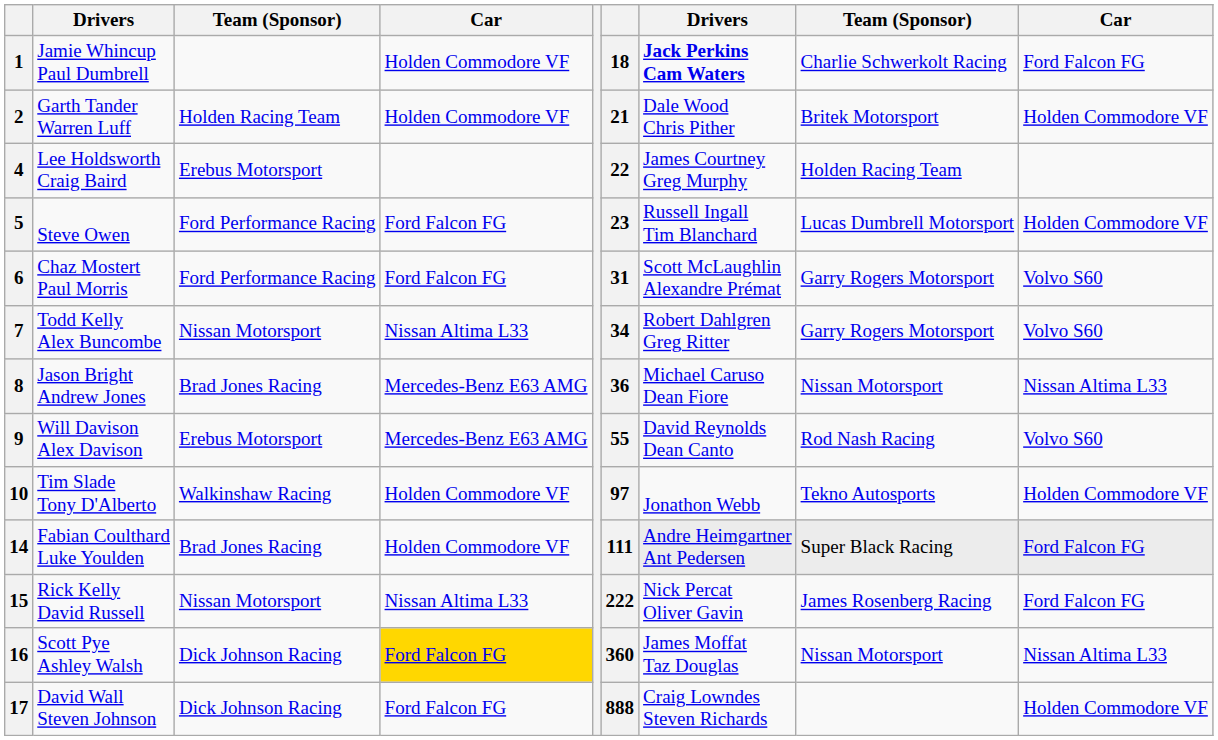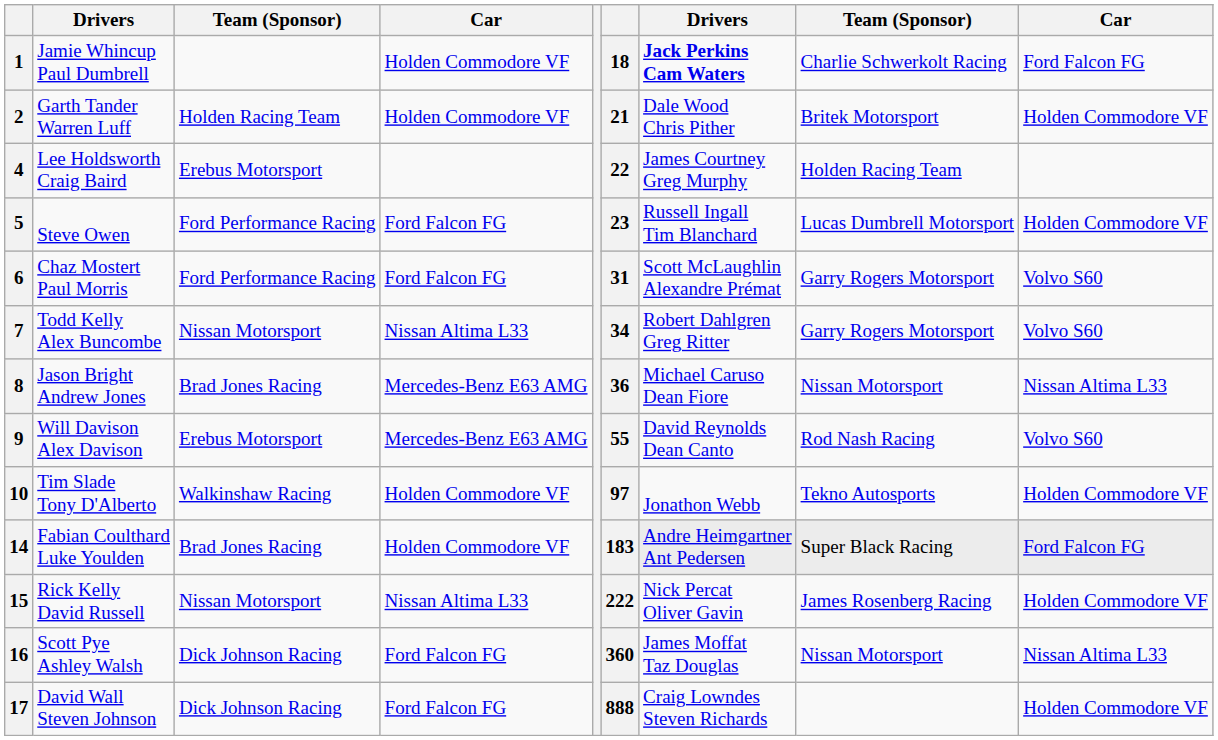 <table class="wikitable" style="font-size: 85%;">
 <tr>
 <th></th>
 <th>Drivers</th>
 <th>Team (Sponsor)</th>
 <th>Car</th>
 <th rowspan=14></th>
 <th></th>
 <th>Drivers</th>
 <th>Team (Sponsor)</th>
 <th>Car</th>
 </tr>
 <tr>
 <th>1</th>
 <td> <a href='#'>Jamie Whincup</a><br> <a href='#'>Paul Dumbrell</a></td>
 <td><br></td>
 <td><a href='#'>Holden Commodore VF</a></td>
 <th>18</th>
 <td><strong> <a href='#'>Jack Perkins</a><br> <a href='#'>Cam Waters</a></strong></td>
 <td><a href='#'>Charlie Schwerkolt Racing</a><br></td>
 <td><a href='#'>Ford Falcon FG</a></td>
 </tr>
 <tr>
 <th>2</th>
 <td> <a href='#'>Garth Tander</a><br> <a href='#'>Warren Luff</a></td>
 <td><a href='#'>Holden Racing Team</a><br></td>
 <td><a href='#'>Holden Commodore VF</a></td>
 <th>21</th>
 <td> <a href='#'>Dale Wood</a><br> <a href='#'>Chris Pither</a></td>
 <td><a href='#'>Britek Motorsport</a><br></td>
 <td><a href='#'>Holden Commodore VF</a></td>
 </tr>
 <tr>
 <th>4</th>
 <td> <a href='#'>Lee Holdsworth</a><br> <a href='#'>Craig Baird</a></td>
 <td><a href='#'>Erebus Motorsport</a><br></td>
 <td></td>
 <th>22</th>
 <td> <a href='#'>James Courtney</a><br> <a href='#'>Greg Murphy</a></td>
 <td><a href='#'>Holden Racing Team</a><br></td>
 <td></td>
 </tr>
 <tr>
 <th>5</th>
 <td><br> <a href='#'>Steve Owen</a></td>
 <td><a href='#'>Ford Performance Racing</a><br></td>
 <td><a href='#'>Ford Falcon FG</a></td>
 <th>23</th>
 <td> <a href='#'>Russell Ingall</a><br> <a href='#'>Tim Blanchard</a></td>
 <td><a href='#'>Lucas Dumbrell Motorsport</a><br></td>
 <td><a href='#'>Holden Commodore VF</a></td>
 </tr>
 <tr>
 <th>6</th>
 <td> <a href='#'>Chaz Mostert</a><br> <a href='#'>Paul Morris</a></td>
 <td><a href='#'>Ford Performance Racing</a><br></td>
 <td><a href='#'>Ford Falcon FG</a></td>
 <th>31</th>
 <td> <a href='#'>Scott McLaughlin</a><br> <a href='#'>Alexandre Prémat</a></td>
 <td><a href='#'>Garry Rogers Motorsport</a><br></td>
 <td><a href='#'>Volvo S60</a></td>
 </tr>
 <tr>
 <th>7</th>
 <td> <a href='#'>Todd Kelly</a><br> <a href='#'>Alex Buncombe</a></td>
 <td><a href='#'>Nissan Motorsport</a><br></td>
 <td><a href='#'>Nissan Altima L33</a></td>
 <th>34</th>
 <td> <a href='#'>Robert Dahlgren</a><br> <a href='#'>Greg Ritter</a></td>
 <td><a href='#'>Garry Rogers Motorsport</a><br></td>
 <td><a href='#'>Volvo S60</a></td>
 </tr>
 <tr>
 <th>8</th>
 <td> <a href='#'>Jason Bright</a><br> <a href='#'>Andrew Jones</a></td>
 <td><a href='#'>Brad Jones Racing</a><br></td>
 <td><a href='#'>Mercedes-Benz E63 AMG</a></td>
 <th>36</th>
 <td> <a href='#'>Michael Caruso</a><br> <a href='#'>Dean Fiore</a></td>
 <td><a href='#'>Nissan Motorsport</a><br></td>
 <td><a href='#'>Nissan Altima L33</a></td>
 </tr>
 <tr>
 <th>9</th>
 <td> <a href='#'>Will Davison</a><br> <a href='#'>Alex Davison</a></td>
 <td><a href='#'>Erebus Motorsport</a><br></td>
 <td><a href='#'>Mercedes-Benz E63 AMG</a></td>
 <th>55</th>
 <td> <a href='#'>David Reynolds</a><br> <a href='#'>Dean Canto</a></td>
 <td><a href='#'>Rod Nash Racing</a><br></td>
 <td><a href='#'>Volvo S60</a></td>
 </tr>
 <tr>
 <th>10</th>
 <td> <a href='#'>Tim Slade</a><br> <a href='#'>Tony D'Alberto</a></td>
 <td><a href='#'>Walkinshaw Racing</a><br></td>
 <td><a href='#'>Holden Commodore VF</a></td>
 <th>97</th>
 <td><br> <a href='#'>Jonathon Webb</a></td>
 <td><a href='#'>Tekno Autosports</a><br></td>
 <td><a href='#'>Holden Commodore VF</a></td>
 </tr>
 <tr>
 <th>14</th>
 <td> <a href='#'>Fabian Coulthard</a><br> <a href='#'>Luke Youlden</a></td>
 <td><a href='#'>Brad Jones Racing</a><br></td>
 <td><a href='#'>Holden Commodore VF</a></td>
-<th>111</th>
+<th>183</th>
 <td style="background:#ececec;"> <a href='#'>Andre Heimgartner</a><br> <a href='#'>Ant Pedersen</a></td>
 <td style="background:#ececec;">Super Black Racing<br></td>
 <td style="background:#ececec;"><a href='#'>Ford Falcon FG</a></td>
 </tr>
 <tr>
 <th>15</th>
 <td> <a href='#'>Rick Kelly</a><br> <a href='#'>David Russell</a></td>
 <td><a href='#'>Nissan Motorsport</a><br></td>
 <td><a href='#'>Nissan Altima L33</a></td>
 <th>222</th>
 <td> <a href='#'>Nick Percat</a><br> <a href='#'>Oliver Gavin</a></td>
 <td><a href='#'>James Rosenberg Racing</a><br></td>
-<td><a href='#'>Ford Falcon FG</a></td>
+<td><a href='#'>Holden Commodore VF</a></td>
 </tr>
 <tr>
 <th>16</th>
 <td> <a href='#'>Scott Pye</a><br> <a href='#'>Ashley Walsh</a></td>
 <td><a href='#'>Dick Johnson Racing</a><br></td>
-<td style="background: gold;"><a href='#'>Ford Falcon FG</a></td>
+<td><a href='#'>Ford Falcon FG</a></td>
 <th>360</th>
 <td> <a href='#'>James Moffat</a><br> <a href='#'>Taz Douglas</a></td>
 <td><a href='#'>Nissan Motorsport</a><br></td>
 <td><a href='#'>Nissan Altima L33</a></td>
 </tr>
 <tr>
 <th>17</th>
 <td> <a href='#'>David Wall</a><br> <a href='#'>Steven Johnson</a></td>
 <td><a href='#'>Dick Johnson Racing</a><br></td>
 <td><a href='#'>Ford Falcon FG</a></td>
 <th>888</th>
 <td> <a href='#'>Craig Lowndes</a><br> <a href='#'>Steven Richards</a></td>
 <td><br></td>
 <td><a href='#'>Holden Commodore VF</a></td>
 </tr>
 </table>
